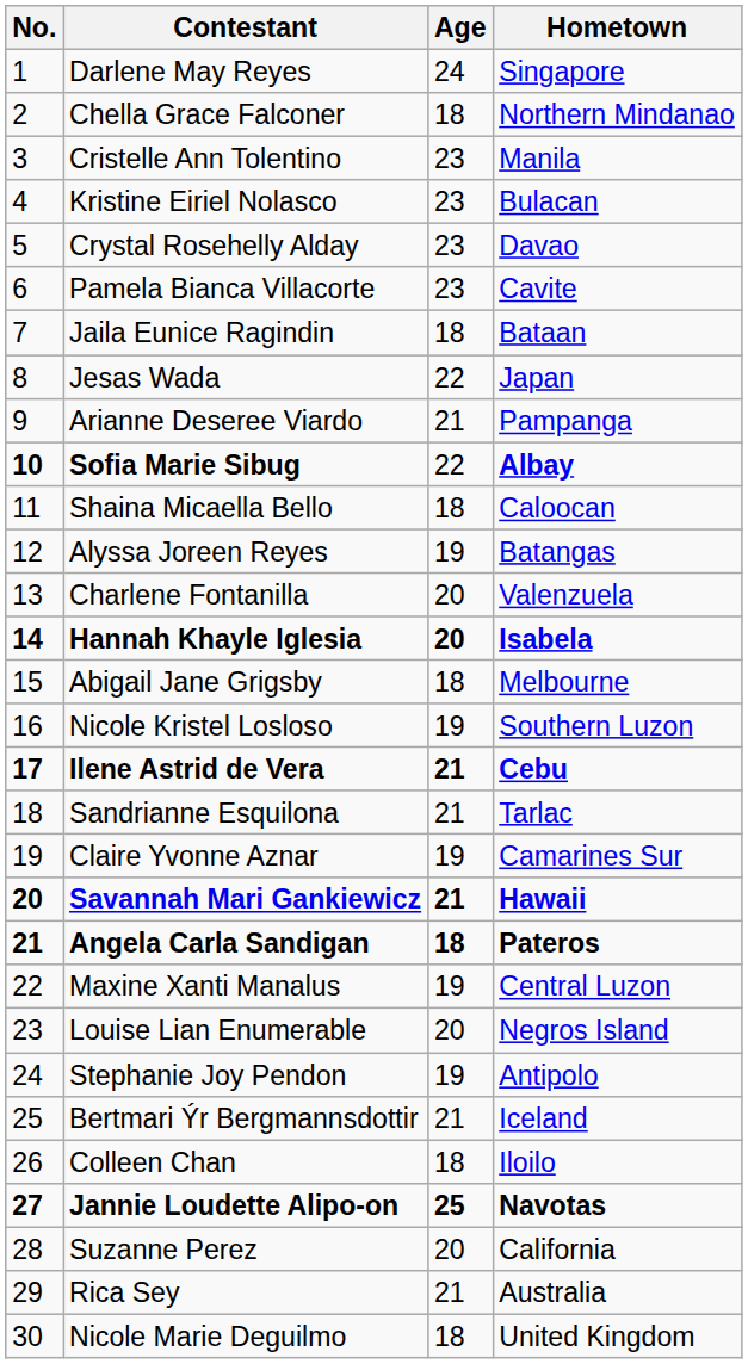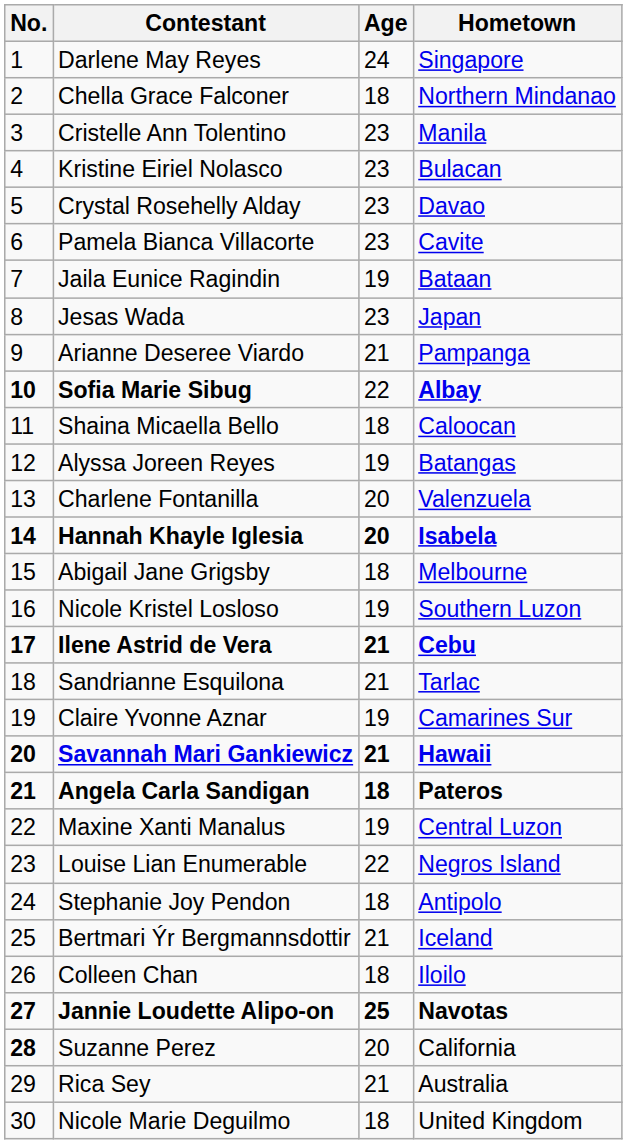 <table class="wikitable sortable" style="font-size: 95%;">
 <tr>
 <th>No.</th>
 <th>Contestant</th>
 <th>Age</th>
 <th>Hometown</th>
 </tr>
 <tr>
 <td>1</td>
 <td>Darlene May Reyes</td>
 <td>24</td>
 <td><a href='#'>Singapore</a></td>
 </tr>
 <tr>
 <td>2</td>
 <td>Chella Grace Falconer</td>
 <td>18</td>
 <td><a href='#'>Northern Mindanao</a></td>
 </tr>
 <tr>
 <td>3</td>
 <td>Cristelle Ann Tolentino</td>
 <td>23</td>
 <td><a href='#'>Manila</a></td>
 </tr>
 <tr>
 <td>4</td>
 <td>Kristine Eiriel Nolasco</td>
 <td>23</td>
 <td><a href='#'>Bulacan</a></td>
 </tr>
 <tr>
 <td>5</td>
 <td>Crystal Rosehelly Alday</td>
 <td>23</td>
 <td><a href='#'>Davao</a></td>
 </tr>
 <tr>
 <td>6</td>
 <td>Pamela Bianca Villacorte</td>
 <td>23</td>
 <td><a href='#'>Cavite</a></td>
 </tr>
 <tr>
 <td>7</td>
 <td>Jaila Eunice Ragindin</td>
-<td>18</td>
+<td>19</td>
 <td><a href='#'>Bataan</a></td>
 </tr>
 <tr>
 <td>8</td>
 <td>Jesas Wada</td>
-<td>22</td>
+<td>23</td>
 <td><a href='#'>Japan</a></td>
 </tr>
 <tr>
 <td>9</td>
 <td>Arianne Deseree Viardo</td>
 <td>21</td>
 <td><a href='#'>Pampanga</a></td>
 </tr>
 <tr>
 <td><strong>10</strong></td>
 <td><strong>Sofia Marie Sibug</strong></td>
 <td>22</td>
 <td><strong><a href='#'>Albay</a></strong></td>
 </tr>
 <tr>
 <td>11</td>
 <td>Shaina Micaella Bello</td>
 <td>18</td>
 <td><a href='#'>Caloocan</a></td>
 </tr>
 <tr>
 <td>12</td>
 <td>Alyssa Joreen Reyes</td>
 <td>19</td>
 <td><a href='#'>Batangas</a></td>
 </tr>
 <tr>
 <td>13</td>
 <td>Charlene Fontanilla</td>
 <td>20</td>
 <td><a href='#'>Valenzuela</a></td>
 </tr>
 <tr>
 <td><strong>14</strong></td>
 <td><strong>Hannah Khayle Iglesia</strong></td>
 <td><strong>20</strong></td>
 <td><strong><a href='#'>Isabela</a></strong></td>
 </tr>
 <tr>
 <td>15</td>
 <td>Abigail Jane Grigsby</td>
 <td>18</td>
 <td><a href='#'>Melbourne</a></td>
 </tr>
 <tr>
 <td>16</td>
 <td>Nicole Kristel Losloso</td>
 <td>19</td>
 <td><a href='#'>Southern Luzon</a></td>
 </tr>
 <tr>
 <td><strong>17</strong></td>
 <td><strong>Ilene Astrid de Vera</strong></td>
 <td><strong>21</strong></td>
 <td><strong><a href='#'>Cebu</a></strong></td>
 </tr>
 <tr>
 <td>18</td>
 <td>Sandrianne Esquilona</td>
 <td>21</td>
 <td><a href='#'>Tarlac</a></td>
 </tr>
 <tr>
 <td>19</td>
 <td>Claire Yvonne Aznar</td>
 <td>19</td>
 <td><a href='#'>Camarines Sur</a></td>
 </tr>
 <tr>
 <td><strong>20</strong></td>
 <td><strong><a href='#'>Savannah Mari Gankiewicz</a></strong></td>
 <td><strong>21</strong></td>
 <td><strong><a href='#'>Hawaii</a></strong></td>
 </tr>
 <tr>
 <td><strong>21</strong></td>
 <td><strong>Angela Carla Sandigan</strong></td>
 <td><strong>18</strong></td>
 <td><strong>Pateros</strong></td>
 </tr>
 <tr>
 <td>22</td>
 <td>Maxine Xanti Manalus</td>
 <td>19</td>
 <td><a href='#'>Central Luzon</a></td>
 </tr>
 <tr>
 <td>23</td>
 <td>Louise Lian Enumerable</td>
-<td>20</td>
+<td>22</td>
 <td><a href='#'>Negros Island</a></td>
 </tr>
 <tr>
 <td>24</td>
 <td>Stephanie Joy Pendon</td>
-<td>19</td>
+<td>18</td>
 <td><a href='#'>Antipolo</a></td>
 </tr>
 <tr>
 <td>25</td>
 <td>Bertmari Ýr Bergmannsdottir</td>
 <td>21</td>
 <td><a href='#'>Iceland</a></td>
 </tr>
 <tr>
 <td>26</td>
 <td>Colleen Chan</td>
 <td>18</td>
 <td><a href='#'>Iloilo</a></td>
 </tr>
 <tr>
 <td><strong>27</strong></td>
 <td><strong>Jannie Loudette Alipo-on</strong></td>
 <td><strong>25</strong></td>
 <td><strong>Navotas</strong></td>
 </tr>
 <tr>
-<td>28</td>
+<td><strong>28</strong></td>
 <td>Suzanne Perez</td>
 <td>20</td>
 <td>California</td>
 </tr>
 <tr>
 <td>29</td>
 <td>Rica Sey</td>
 <td>21</td>
 <td>Australia</td>
 </tr>
 <tr>
 <td>30</td>
 <td>Nicole Marie Deguilmo</td>
 <td>18</td>
 <td>United Kingdom</td>
 </tr>
 </table>
